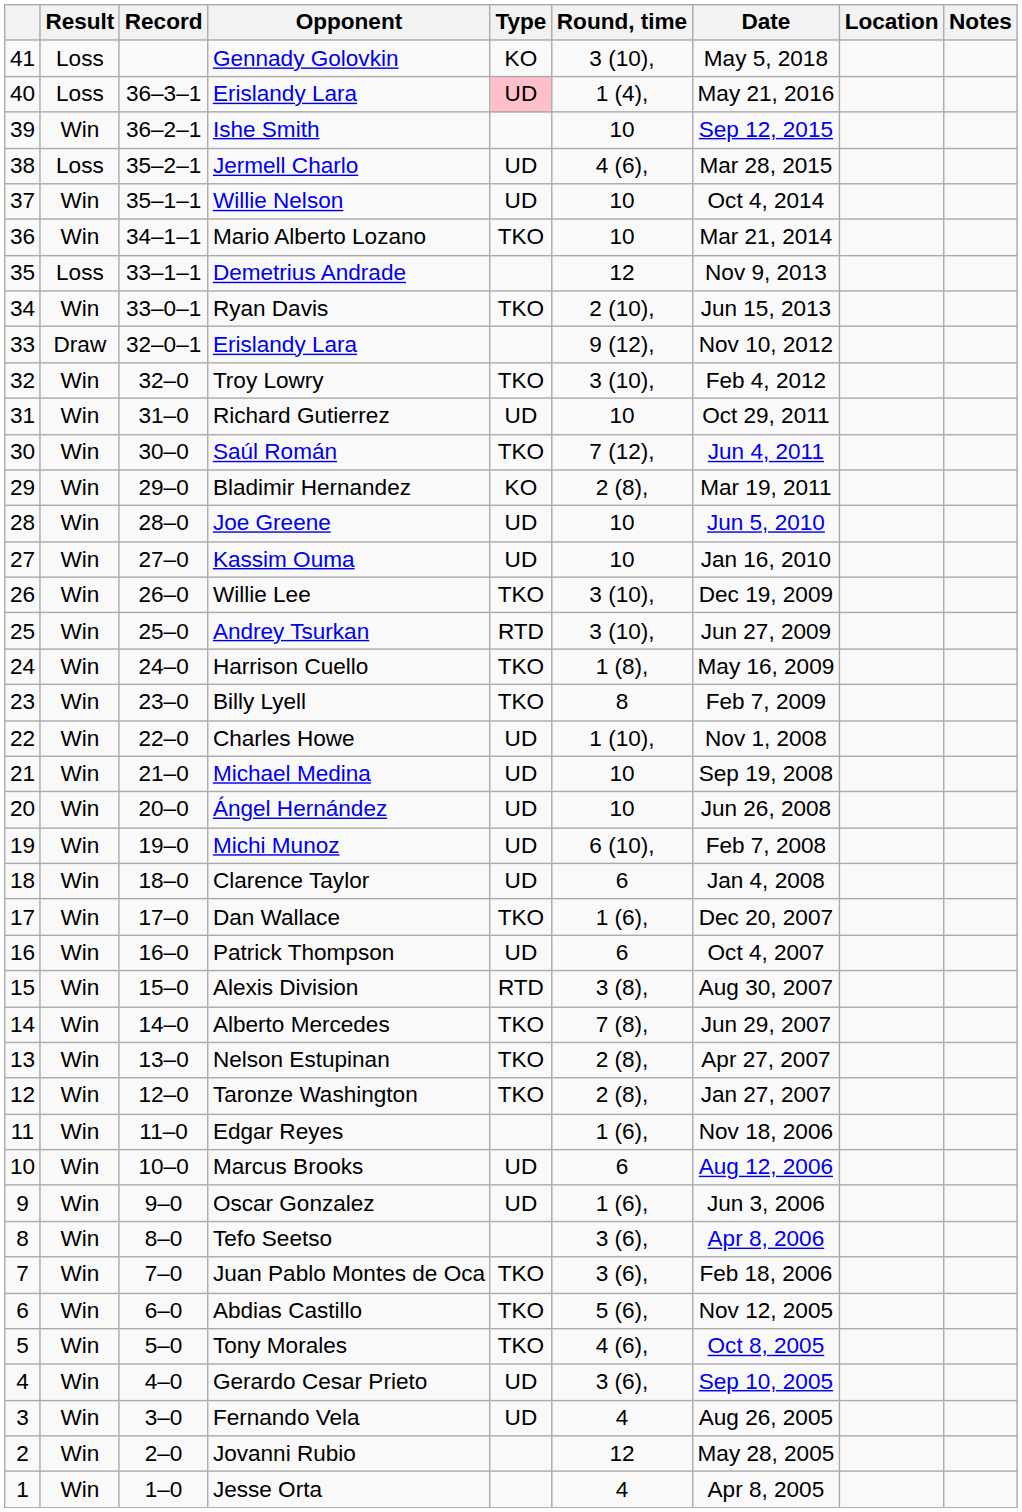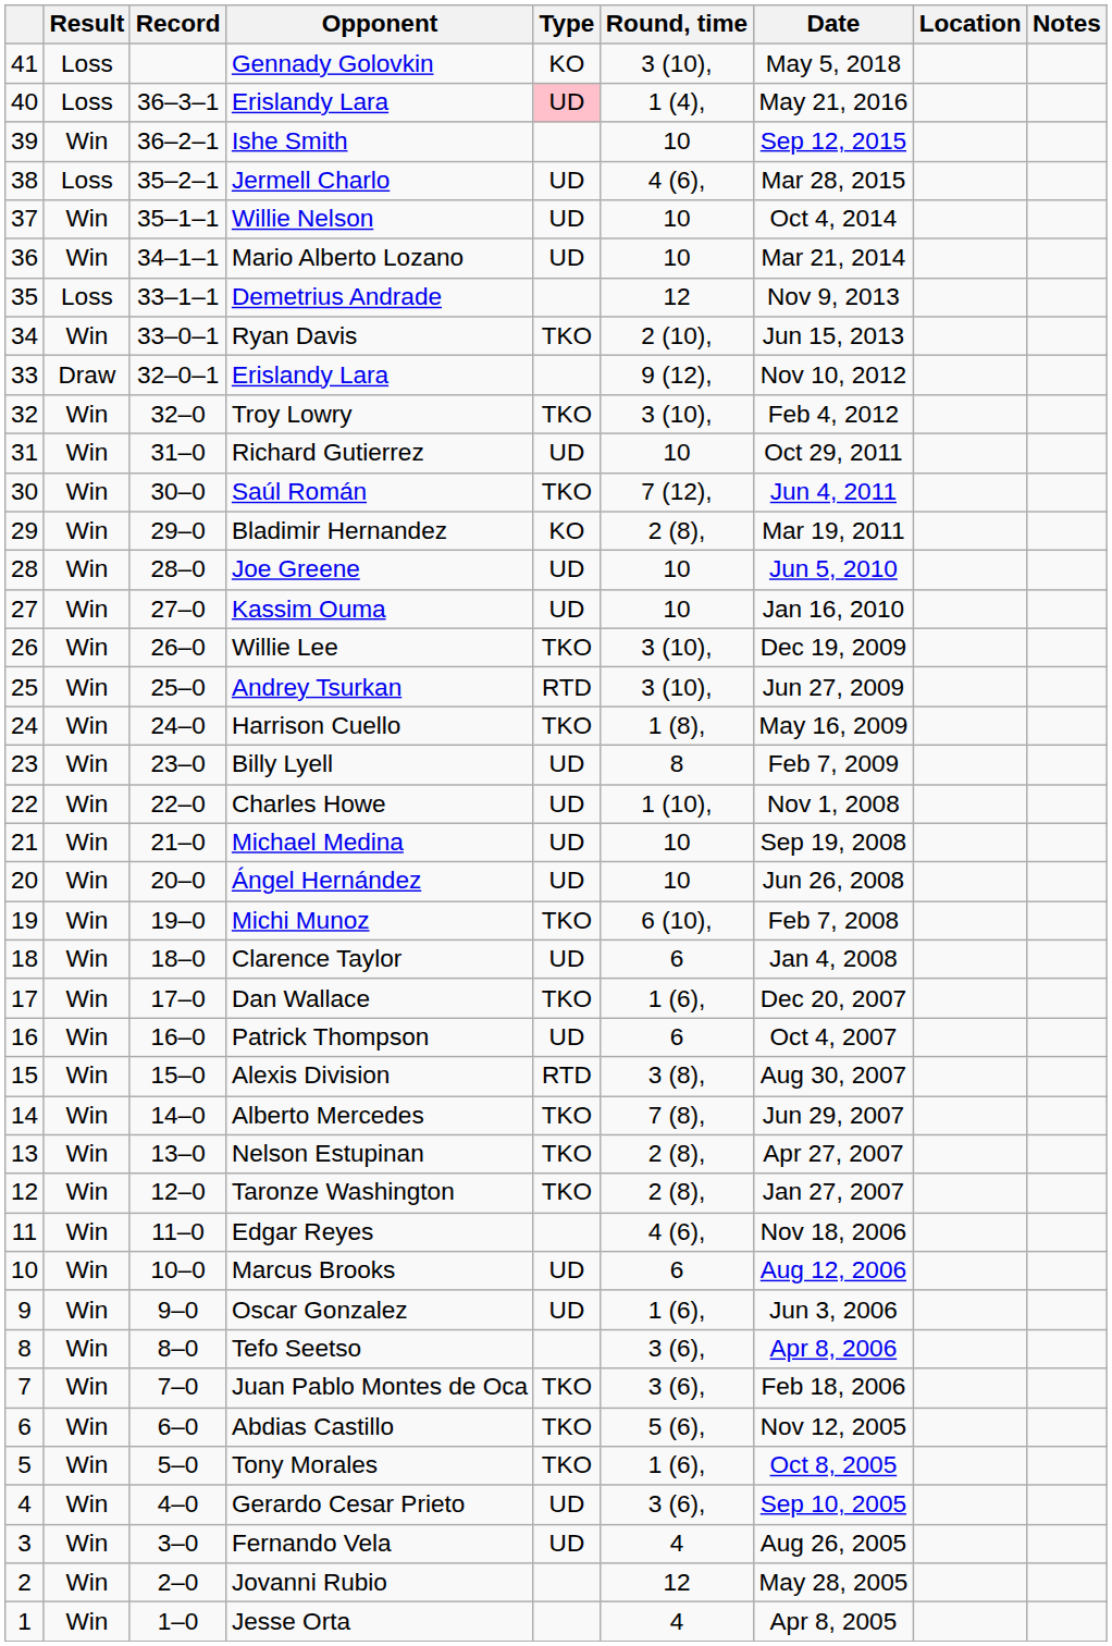 <table class="wikitable" style="text-align:center">
 <tr>
 <th></th>
 <th>Result</th>
 <th>Record</th>
 <th>Opponent</th>
 <th>Type</th>
 <th>Round, time</th>
 <th>Date</th>
 <th>Location</th>
 <th>Notes</th>
 </tr>
 <tr>
 <td>41</td>
 <td>Loss</td>
 <td></td>
 <td style="text-align:left;"><a href='#'>Gennady Golovkin</a></td>
 <td>KO</td>
 <td>3 (10), </td>
 <td>May 5, 2018</td>
 <td style="text-align:left;"></td>
 <td style="text-align:left;"></td>
 </tr>
 <tr>
 <td>40</td>
 <td>Loss</td>
 <td>36–3–1</td>
 <td style="text-align:left;"><a href='#'>Erislandy Lara</a></td>
 <td style="background: pink;">UD</td>
 <td>1 (4), </td>
 <td>May 21, 2016</td>
 <td style="text-align:left;"></td>
 <td style="text-align:left;"></td>
 </tr>
 <tr>
 <td>39</td>
 <td>Win</td>
 <td>36–2–1</td>
 <td style="text-align:left;"><a href='#'>Ishe Smith</a></td>
 <td></td>
 <td>10</td>
 <td><a href='#'>Sep 12, 2015</a></td>
 <td style="text-align:left;"></td>
 <td></td>
 </tr>
 <tr>
 <td>38</td>
 <td>Loss</td>
 <td>35–2–1</td>
 <td style="text-align:left;"><a href='#'>Jermell Charlo</a></td>
 <td>UD</td>
 <td>4 (6), </td>
 <td>Mar 28, 2015</td>
 <td style="text-align:left;"></td>
 <td></td>
 </tr>
 <tr>
 <td>37</td>
 <td>Win</td>
 <td>35–1–1</td>
 <td style="text-align:left;"><a href='#'>Willie Nelson</a></td>
 <td>UD</td>
 <td>10</td>
 <td>Oct 4, 2014</td>
 <td style="text-align:left;"></td>
 <td style="text-align:left;"></td>
 </tr>
 <tr>
 <td>36</td>
 <td>Win</td>
 <td>34–1–1</td>
 <td style="text-align:left;">Mario Alberto Lozano</td>
-<td>TKO</td>
+<td>UD</td>
 <td>10</td>
 <td>Mar 21, 2014</td>
 <td style="text-align:left;"></td>
 <td style="text-align:left;"></td>
 </tr>
 <tr>
 <td>35</td>
 <td>Loss</td>
 <td>33–1–1</td>
 <td style="text-align:left;"><a href='#'>Demetrius Andrade</a></td>
 <td></td>
 <td>12</td>
 <td>Nov 9, 2013</td>
 <td style="text-align:left;"></td>
 <td style="text-align:left;"></td>
 </tr>
 <tr>
 <td>34</td>
 <td>Win</td>
 <td>33–0–1</td>
 <td style="text-align:left;">Ryan Davis</td>
 <td>TKO</td>
 <td>2 (10), </td>
 <td>Jun 15, 2013</td>
 <td style="text-align:left;"></td>
 <td></td>
 </tr>
 <tr>
 <td>33</td>
 <td>Draw</td>
 <td>32–0–1</td>
 <td style="text-align:left;"><a href='#'>Erislandy Lara</a></td>
 <td></td>
 <td>9 (12), </td>
 <td>Nov 10, 2012</td>
 <td style="text-align:left;"></td>
 <td style="text-align:left;"></td>
 </tr>
 <tr>
 <td>32</td>
 <td>Win</td>
 <td>32–0</td>
 <td style="text-align:left;">Troy Lowry</td>
 <td>TKO</td>
 <td>3 (10), </td>
 <td>Feb 4, 2012</td>
 <td style="text-align:left;"></td>
 <td style="text-align:left;"></td>
 </tr>
 <tr>
 <td>31</td>
 <td>Win</td>
 <td>31–0</td>
 <td style="text-align:left;">Richard Gutierrez</td>
 <td>UD</td>
 <td>10</td>
 <td>Oct 29, 2011</td>
 <td style="text-align:left;"></td>
 <td></td>
 </tr>
 <tr>
 <td>30</td>
 <td>Win</td>
 <td>30–0</td>
 <td style="text-align:left;"><a href='#'>Saúl Román</a></td>
 <td>TKO</td>
 <td>7 (12), </td>
 <td><a href='#'>Jun 4, 2011</a></td>
 <td style="text-align:left;"></td>
 <td style="text-align:left;"></td>
 </tr>
 <tr>
 <td>29</td>
 <td>Win</td>
 <td>29–0</td>
 <td style="text-align:left;">Bladimir Hernandez</td>
 <td>KO</td>
 <td>2 (8), </td>
 <td>Mar 19, 2011</td>
 <td style="text-align:left;"></td>
 <td></td>
 </tr>
 <tr>
 <td>28</td>
 <td>Win</td>
 <td>28–0</td>
 <td style="text-align:left;"><a href='#'>Joe Greene</a></td>
 <td>UD</td>
 <td>10</td>
 <td><a href='#'>Jun 5, 2010</a></td>
 <td style="text-align:left;"></td>
 <td style="text-align:left;"></td>
 </tr>
 <tr>
 <td>27</td>
 <td>Win</td>
 <td>27–0</td>
 <td style="text-align:left;"><a href='#'>Kassim Ouma</a></td>
 <td>UD</td>
 <td>10</td>
 <td>Jan 16, 2010</td>
 <td style="text-align:left;"></td>
 <td style="text-align:left;"></td>
 </tr>
 <tr>
 <td>26</td>
 <td>Win</td>
 <td>26–0</td>
 <td style="text-align:left;">Willie Lee</td>
 <td>TKO</td>
 <td>3 (10), </td>
 <td>Dec 19, 2009</td>
 <td style="text-align:left;"></td>
 <td style="text-align:left;"></td>
 </tr>
 <tr>
 <td>25</td>
 <td>Win</td>
 <td>25–0</td>
 <td style="text-align:left;"><a href='#'>Andrey Tsurkan</a></td>
 <td>RTD</td>
 <td>3 (10), </td>
 <td>Jun 27, 2009</td>
 <td style="text-align:left;"></td>
 <td></td>
 </tr>
 <tr>
 <td>24</td>
 <td>Win</td>
 <td>24–0</td>
 <td style="text-align:left;">Harrison Cuello</td>
 <td>TKO</td>
 <td>1 (8), </td>
 <td>May 16, 2009</td>
 <td style="text-align:left;"></td>
 <td></td>
 </tr>
 <tr>
 <td>23</td>
 <td>Win</td>
 <td>23–0</td>
 <td style="text-align:left;">Billy Lyell</td>
-<td>TKO</td>
+<td>UD</td>
 <td>8</td>
 <td>Feb 7, 2009</td>
 <td style="text-align:left;"></td>
 <td></td>
 </tr>
 <tr>
 <td>22</td>
 <td>Win</td>
 <td>22–0</td>
 <td style="text-align:left;">Charles Howe</td>
 <td>UD</td>
 <td>1 (10), </td>
 <td>Nov 1, 2008</td>
 <td style="text-align:left;"></td>
 <td></td>
 </tr>
 <tr>
 <td>21</td>
 <td>Win</td>
 <td>21–0</td>
 <td style="text-align:left;"><a href='#'>Michael Medina</a></td>
 <td>UD</td>
 <td>10</td>
 <td>Sep 19, 2008</td>
 <td style="text-align:left;"></td>
 <td></td>
 </tr>
 <tr>
 <td>20</td>
 <td>Win</td>
 <td>20–0</td>
 <td style="text-align:left;"><a href='#'>Ángel Hernández</a></td>
 <td>UD</td>
 <td>10</td>
 <td>Jun 26, 2008</td>
 <td style="text-align:left;"></td>
 <td></td>
 </tr>
 <tr>
 <td>19</td>
 <td>Win</td>
 <td>19–0</td>
 <td style="text-align:left;"><a href='#'>Michi Munoz</a></td>
-<td>UD</td>
+<td>TKO</td>
 <td>6 (10), </td>
 <td>Feb 7, 2008</td>
 <td style="text-align:left;"></td>
 <td></td>
 </tr>
 <tr>
 <td>18</td>
 <td>Win</td>
 <td>18–0</td>
 <td style="text-align:left;">Clarence Taylor</td>
 <td>UD</td>
 <td>6</td>
 <td>Jan 4, 2008</td>
 <td style="text-align:left;"></td>
 <td></td>
 </tr>
 <tr>
 <td>17</td>
 <td>Win</td>
 <td>17–0</td>
 <td style="text-align:left;">Dan Wallace</td>
 <td>TKO</td>
 <td>1 (6), </td>
 <td>Dec 20, 2007</td>
 <td style="text-align:left;"></td>
 <td></td>
 </tr>
 <tr>
 <td>16</td>
 <td>Win</td>
 <td>16–0</td>
 <td style="text-align:left;">Patrick Thompson</td>
 <td>UD</td>
 <td>6</td>
 <td>Oct 4, 2007</td>
 <td style="text-align:left;"></td>
 <td></td>
 </tr>
 <tr>
 <td>15</td>
 <td>Win</td>
 <td>15–0</td>
 <td style="text-align:left;">Alexis Division</td>
 <td>RTD</td>
 <td>3 (8), </td>
 <td>Aug 30, 2007</td>
 <td style="text-align:left;"></td>
 <td></td>
 </tr>
 <tr>
 <td>14</td>
 <td>Win</td>
 <td>14–0</td>
 <td style="text-align:left;">Alberto Mercedes</td>
 <td>TKO</td>
 <td>7 (8), </td>
 <td>Jun 29, 2007</td>
 <td style="text-align:left;"></td>
 <td></td>
 </tr>
 <tr>
 <td>13</td>
 <td>Win</td>
 <td>13–0</td>
 <td style="text-align:left;">Nelson Estupinan</td>
 <td>TKO</td>
 <td>2 (8), </td>
 <td>Apr 27, 2007</td>
 <td style="text-align:left;"></td>
 <td></td>
 </tr>
 <tr>
 <td>12</td>
 <td>Win</td>
 <td>12–0</td>
 <td style="text-align:left;">Taronze Washington</td>
 <td>TKO</td>
 <td>2 (8), </td>
 <td>Jan 27, 2007</td>
 <td style="text-align:left;"></td>
 <td></td>
 </tr>
 <tr>
 <td>11</td>
 <td>Win</td>
 <td>11–0</td>
 <td style="text-align:left;">Edgar Reyes</td>
 <td></td>
-<td>1 (6), </td>
+<td>4 (6), </td>
 <td>Nov 18, 2006</td>
 <td style="text-align:left;"></td>
 <td></td>
 </tr>
 <tr>
 <td>10</td>
 <td>Win</td>
 <td>10–0</td>
 <td style="text-align:left;">Marcus Brooks</td>
 <td>UD</td>
 <td>6</td>
 <td><a href='#'>Aug 12, 2006</a></td>
 <td style="text-align:left;"></td>
 <td></td>
 </tr>
 <tr>
 <td>9</td>
 <td>Win</td>
 <td>9–0</td>
 <td style="text-align:left;">Oscar Gonzalez</td>
 <td>UD</td>
 <td>1 (6), </td>
 <td>Jun 3, 2006</td>
 <td style="text-align:left;"></td>
 <td></td>
 </tr>
 <tr>
 <td>8</td>
 <td>Win</td>
 <td>8–0</td>
 <td style="text-align:left;">Tefo Seetso</td>
 <td></td>
 <td>3 (6), </td>
 <td><a href='#'>Apr 8, 2006</a></td>
 <td style="text-align:left;"></td>
 <td></td>
 </tr>
 <tr>
 <td>7</td>
 <td>Win</td>
 <td>7–0</td>
 <td style="text-align:left;">Juan Pablo Montes de Oca</td>
 <td>TKO</td>
 <td>3 (6), </td>
 <td>Feb 18, 2006</td>
 <td style="text-align:left;"></td>
 <td></td>
 </tr>
 <tr>
 <td>6</td>
 <td>Win</td>
 <td>6–0</td>
 <td style="text-align:left;">Abdias Castillo</td>
 <td>TKO</td>
 <td>5 (6), </td>
 <td>Nov 12, 2005</td>
 <td style="text-align:left;"></td>
 <td></td>
 </tr>
 <tr>
 <td>5</td>
 <td>Win</td>
 <td>5–0</td>
 <td style="text-align:left;">Tony Morales</td>
 <td>TKO</td>
-<td>4 (6), </td>
+<td>1 (6), </td>
 <td><a href='#'>Oct 8, 2005</a></td>
 <td style="text-align:left;"></td>
 <td></td>
 </tr>
 <tr>
 <td>4</td>
 <td>Win</td>
 <td>4–0</td>
 <td style="text-align:left;">Gerardo Cesar Prieto</td>
 <td>UD</td>
 <td>3 (6), </td>
 <td><a href='#'>Sep 10, 2005</a></td>
 <td style="text-align:left;"></td>
 <td></td>
 </tr>
 <tr>
 <td>3</td>
 <td>Win</td>
 <td>3–0</td>
 <td style="text-align:left;">Fernando Vela</td>
 <td>UD</td>
 <td>4</td>
 <td>Aug 26, 2005</td>
 <td style="text-align:left;"></td>
 <td></td>
 </tr>
 <tr>
 <td>2</td>
 <td>Win</td>
 <td>2–0</td>
 <td style="text-align:left;">Jovanni Rubio</td>
 <td></td>
 <td>12</td>
 <td>May 28, 2005</td>
 <td style="text-align:left;"></td>
 <td></td>
 </tr>
 <tr>
 <td>1</td>
 <td>Win</td>
 <td>1–0</td>
 <td style="text-align:left;">Jesse Orta</td>
 <td></td>
 <td>4</td>
 <td>Apr 8, 2005</td>
 <td style="text-align:left;"></td>
 <td></td>
 </tr>
 </table>
